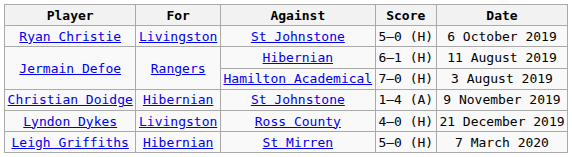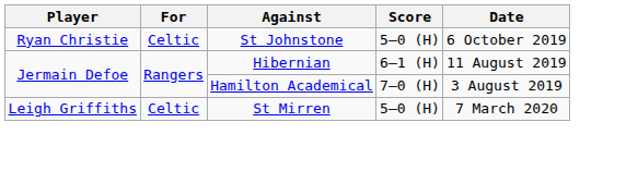 <table class="wikitable" style="text-align:center">
 <tr>
 <th>Player</th>
 <th>For</th>
 <th>Against</th>
 <th>Score</th>
 <th>Date</th>
 </tr>
 <tr>
 <td> <a href='#'>Ryan Christie</a></td>
-<td><a href='#'>Livingston</a></td>
+<td><a href='#'>Celtic</a></td>
 <td><a href='#'>St Johnstone</a></td>
 <td>5–0 (H)</td>
 <td>6 October 2019</td>
 </tr>
 <tr>
 <td rowspan="2"> <a href='#'>Jermain Defoe</a></td>
 <td rowspan="2"><a href='#'>Rangers</a></td>
 <td><a href='#'>Hibernian</a></td>
 <td>6–1 (H)</td>
 <td>11 August 2019</td>
 </tr>
 <tr>
 <td><a href='#'>Hamilton Academical</a></td>
 <td>7–0 (H)</td>
 <td>3 August 2019</td>
 </tr>
 <tr>
-<td> <a href='#'>Christian Doidge</a></td>
-<td><a href='#'>Hibernian</a></td>
-<td><a href='#'>St Johnstone</a></td>
-<td>1–4 (A)</td>
-<td>9 November 2019</td>
-</tr>
-<tr>
-<td> <a href='#'>Lyndon Dykes</a></td>
-<td><a href='#'>Livingston</a></td>
-<td><a href='#'>Ross County</a></td>
-<td>4–0 (H)</td>
-<td>21 December 2019</td>
-</tr>
-<tr>
 <td> <a href='#'>Leigh Griffiths</a></td>
-<td><a href='#'>Hibernian</a></td>
+<td><a href='#'>Celtic</a></td>
 <td><a href='#'>St Mirren</a></td>
 <td>5–0 (H)</td>
 <td>7 March 2020</td>
 </tr>
 </table>
